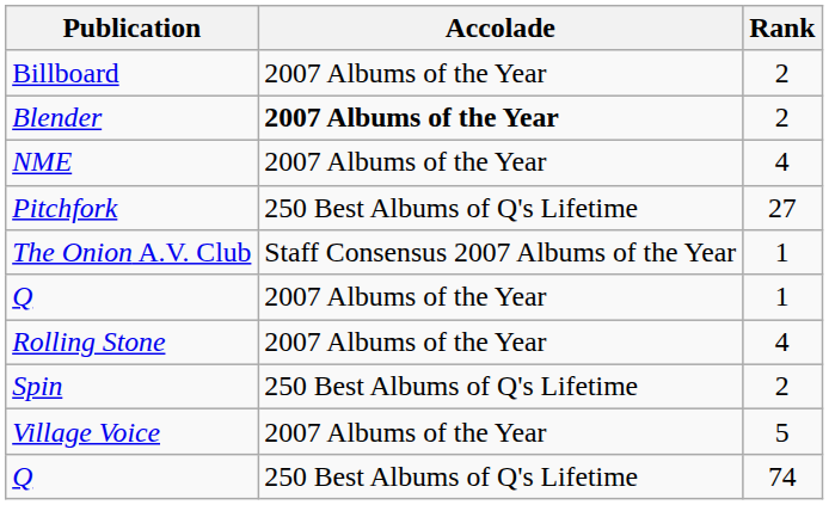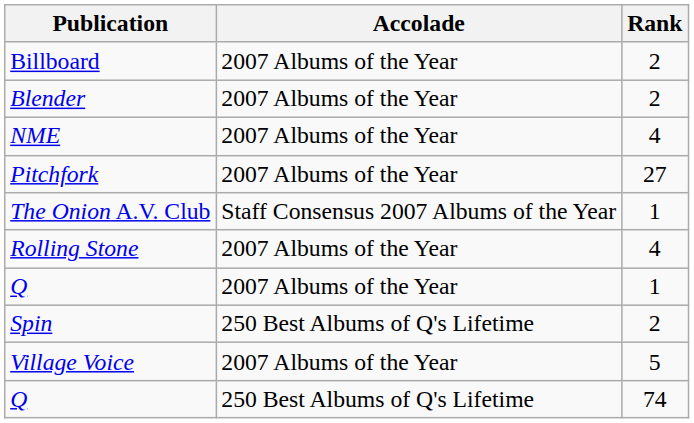 <table class="wikitable">
 <tr>
 <th scope="col">Publication</th>
 <th scope="col">Accolade</th>
 <th scope="col">Rank</th>
 </tr>
 <tr>
 <td><em><a href='#'></em>Billboard<em></a></em></td>
 <td scope="row">2007 Albums of the Year</td>
 <td style="text-align:center;">2</td>
 </tr>
 <tr>
 <td><em><a href='#'>Blender</a></em></td>
-<td scope="row"><strong>2007 Albums of the Year</strong></td>
+<td scope="row">2007 Albums of the Year</td>
 <td style="text-align:center;">2</td>
 </tr>
 <tr>
 <td><em><a href='#'>NME</a></em></td>
 <td scope="row">2007 Albums of the Year</td>
 <td style="text-align:center;">4</td>
 </tr>
 <tr>
 <td><em><a href='#'>Pitchfork</a></em></td>
-<td scope="row">250 Best Albums of Q's Lifetime</td>
+<td scope="row">2007 Albums of the Year</td>
 <td style="text-align:center;">27</td>
 </tr>
 <tr>
 <td><a href='#'><em>The Onion</em> A.V. Club</a></td>
 <td scope="row">Staff Consensus 2007 Albums of the Year</td>
 <td style="text-align:center;">1</td>
 </tr>
 <tr>
+<td><em><a href='#'>Rolling Stone</a></em></td>
+<td scope="row">2007 Albums of the Year</td>
+<td style="text-align:center;">4</td>
+</tr>
+<tr>
 <td><em><a href='#'>Q</a></em></td>
 <td scope="row">2007 Albums of the Year</td>
 <td style="text-align:center;">1</td>
-</tr>
-<tr>
-<td><em><a href='#'>Rolling Stone</a></em></td>
-<td scope="row">2007 Albums of the Year</td>
-<td style="text-align:center;">4</td>
 </tr>
 <tr>
 <td><em><a href='#'>Spin</a></em></td>
 <td scope="row">250 Best Albums of Q's Lifetime</td>
 <td style="text-align:center;">2</td>
 </tr>
 <tr>
 <td><em><a href='#'>Village Voice</a></em></td>
 <td scope="row">2007 Albums of the Year</td>
 <td style="text-align:center;">5</td>
 </tr>
 <tr>
 <td><em><a href='#'>Q</a></em></td>
 <td scope="row">250 Best Albums of Q's Lifetime</td>
 <td style="text-align:center;">74</td>
 </tr>
 </table>
